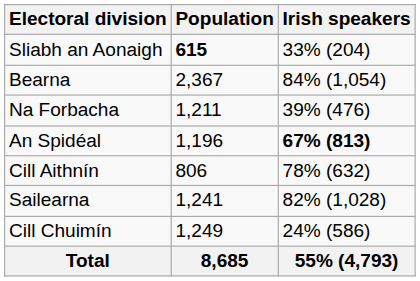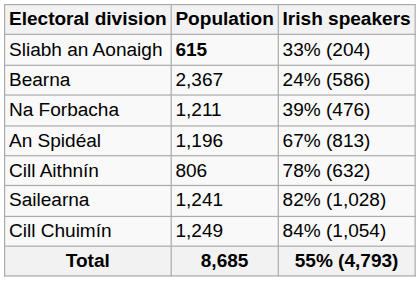 <table class="wikitable sortable">
 <tr>
 <th scope="col">Electoral division</th>
 <th scope="col">Population</th>
 <th scope="col">Irish speakers</th>
 </tr>
 <tr>
 <td lang="ga">Sliabh an Aonaigh</td>
 <td><strong>615</strong></td>
 <td>33%  (204)</td>
 </tr>
 <tr>
 <td lang="ga">Bearna</td>
 <td>2,367</td>
-<td>84% (1,054)</td>
+<td>24%  (586)</td>
 </tr>
 <tr>
 <td lang="ga">Na Forbacha</td>
 <td>1,211</td>
 <td>39% (476)</td>
 </tr>
 <tr>
 <td lang="ga">An Spidéal</td>
 <td>1,196</td>
-<td><strong>67% (813)</strong></td>
+<td>67% (813)</td>
 </tr>
 <tr>
 <td lang="ga">Cill Aithnín</td>
 <td>806</td>
 <td>78% (632)</td>
 </tr>
 <tr>
 <td lang="ga">Sailearna</td>
 <td>1,241</td>
 <td>82% (1,028)</td>
 </tr>
 <tr>
 <td lang="ga">Cill Chuimín</td>
 <td>1,249</td>
-<td>24%  (586)</td>
+<td>84% (1,054)</td>
 </tr>
 <tr>
 <th>Total</th>
 <th>8,685</th>
 <th>55% (4,793)</th>
 </tr>
 </table>
